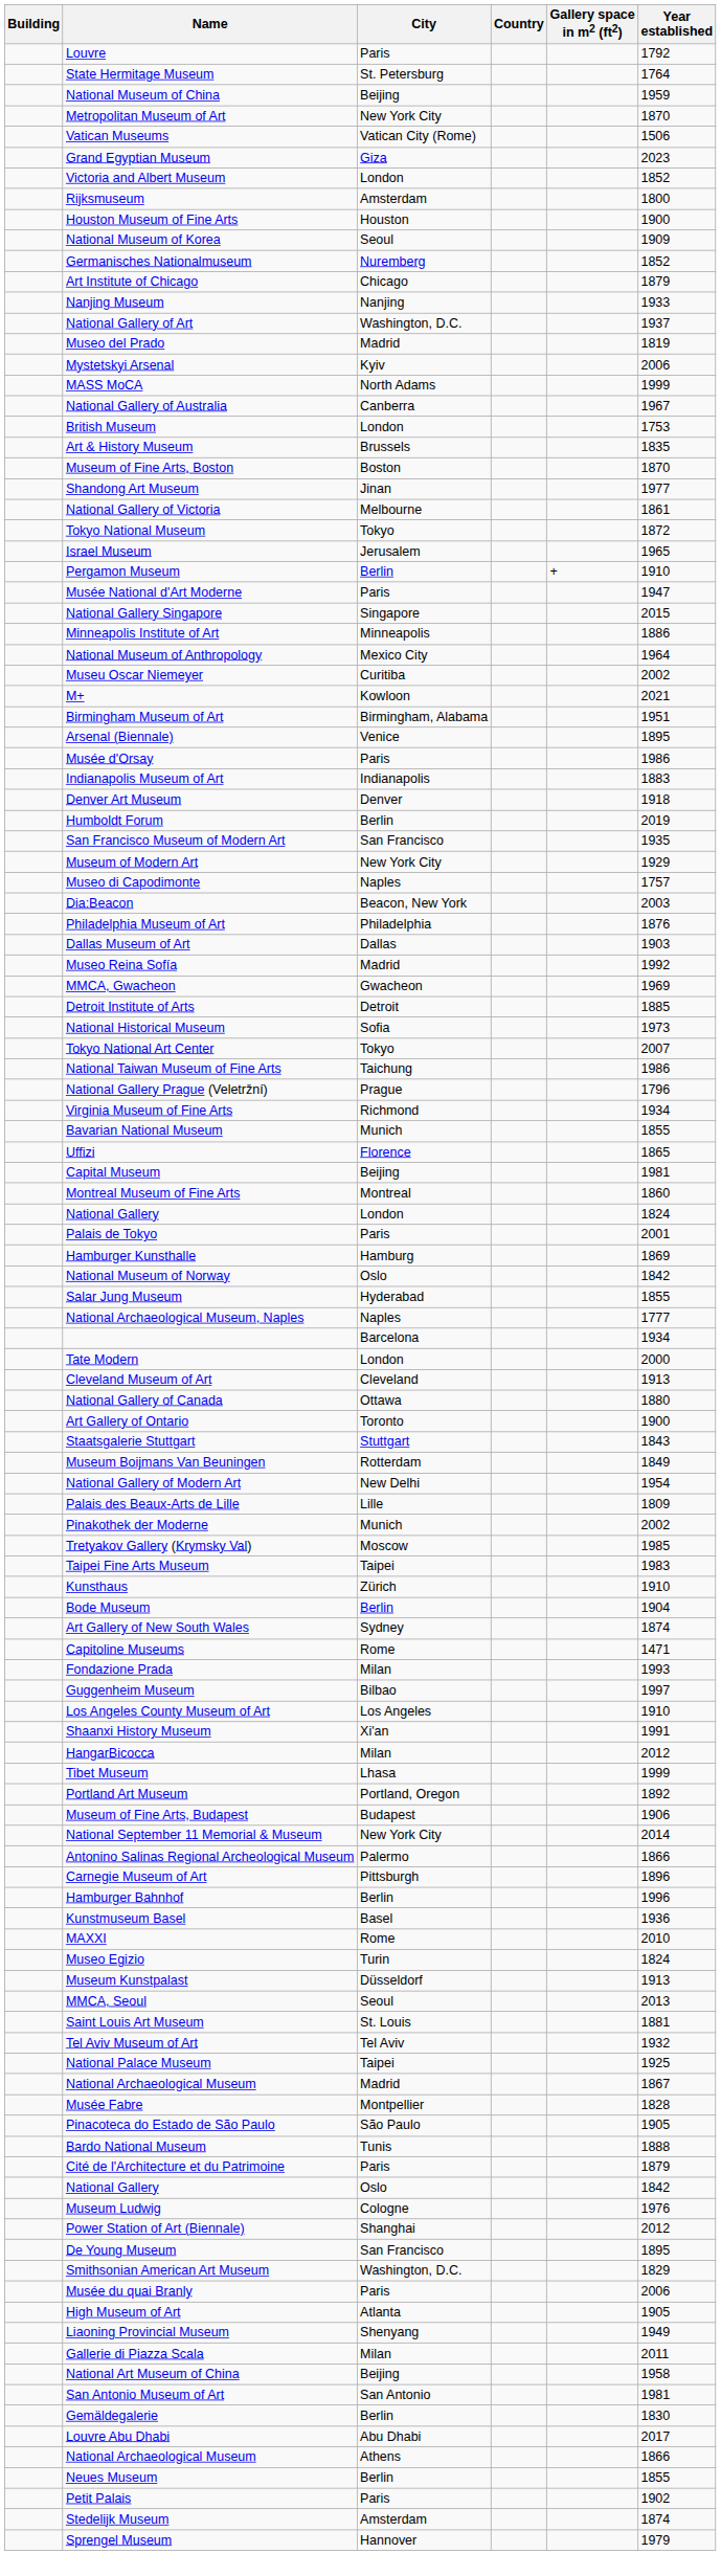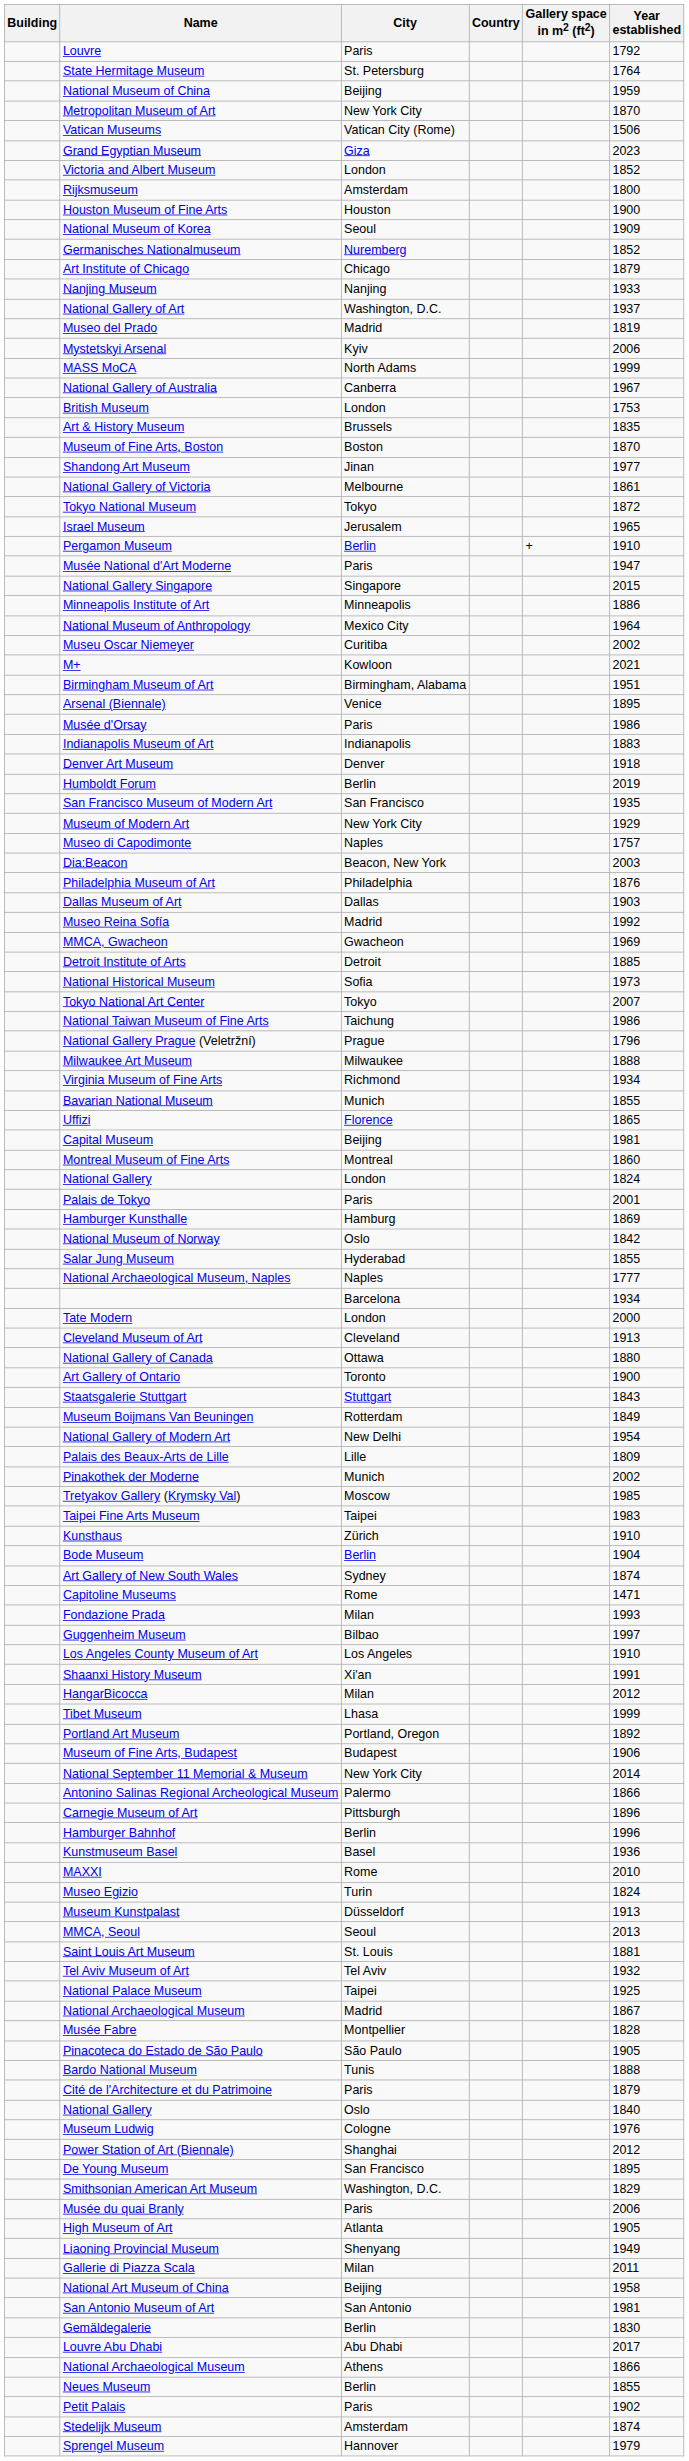 <table class="wikitable sortable">
 <tr>
 <th>Building</th>
 <th>Name</th>
 <th>City</th>
 <th>Country</th>
 <th>Gallery space<br>in m<sup>2</sup> (ft<sup>2</sup>)</th>
 <th>Year<br>established</th>
 </tr>
 <tr>
 <td></td>
 <td><a href='#'>Louvre</a></td>
 <td>Paris</td>
 <td></td>
 <td></td>
 <td>1792</td>
 </tr>
 <tr>
 <td></td>
 <td><a href='#'>State Hermitage Museum</a></td>
 <td>St. Petersburg</td>
 <td></td>
 <td></td>
 <td>1764</td>
 </tr>
 <tr>
 <td></td>
 <td><a href='#'>National Museum of China</a></td>
 <td>Beijing</td>
 <td></td>
 <td></td>
 <td>1959</td>
 </tr>
 <tr>
 <td></td>
 <td><a href='#'>Metropolitan Museum of Art</a></td>
 <td>New York City</td>
 <td></td>
 <td></td>
 <td>1870</td>
 </tr>
 <tr>
 <td></td>
 <td><a href='#'>Vatican Museums</a></td>
 <td>Vatican City (Rome)</td>
 <td></td>
 <td></td>
 <td>1506</td>
 </tr>
 <tr>
 <td></td>
 <td><a href='#'>Grand Egyptian Museum</a></td>
 <td><a href='#'>Giza</a></td>
 <td></td>
 <td></td>
 <td>2023</td>
 </tr>
 <tr>
 <td></td>
 <td><a href='#'>Victoria and Albert Museum</a></td>
 <td>London</td>
 <td></td>
 <td></td>
 <td>1852</td>
 </tr>
 <tr>
 <td></td>
 <td><a href='#'>Rijksmuseum</a></td>
 <td>Amsterdam</td>
 <td></td>
 <td></td>
 <td>1800</td>
 </tr>
 <tr>
 <td></td>
 <td><a href='#'>Houston Museum of Fine Arts</a></td>
 <td>Houston</td>
 <td></td>
 <td></td>
 <td>1900</td>
 </tr>
 <tr>
 <td></td>
 <td><a href='#'>National Museum of Korea</a></td>
 <td>Seoul</td>
 <td></td>
 <td></td>
 <td>1909</td>
 </tr>
 <tr>
 <td></td>
 <td><a href='#'>Germanisches Nationalmuseum</a></td>
 <td><a href='#'>Nuremberg</a></td>
 <td></td>
 <td></td>
 <td>1852</td>
 </tr>
 <tr>
 <td></td>
 <td><a href='#'>Art Institute of Chicago</a></td>
 <td>Chicago</td>
 <td></td>
 <td></td>
 <td>1879</td>
 </tr>
 <tr>
 <td></td>
 <td><a href='#'>Nanjing Museum</a></td>
 <td>Nanjing</td>
 <td></td>
 <td></td>
 <td>1933</td>
 </tr>
 <tr>
 <td></td>
 <td><a href='#'>National Gallery of Art</a></td>
 <td>Washington, D.C.</td>
 <td></td>
 <td></td>
 <td>1937</td>
 </tr>
 <tr>
 <td></td>
 <td><a href='#'>Museo del Prado</a></td>
 <td>Madrid</td>
 <td></td>
 <td></td>
 <td>1819</td>
 </tr>
 <tr>
 <td></td>
 <td><a href='#'>Mystetskyi Arsenal</a></td>
 <td>Kyiv</td>
 <td></td>
 <td></td>
 <td>2006</td>
 </tr>
 <tr>
 <td></td>
 <td><a href='#'>MASS MoCA</a></td>
 <td>North Adams</td>
 <td></td>
 <td></td>
 <td>1999</td>
 </tr>
 <tr>
 <td></td>
 <td><a href='#'>National Gallery of Australia</a></td>
 <td>Canberra</td>
 <td></td>
 <td></td>
 <td>1967</td>
 </tr>
 <tr>
 <td></td>
 <td><a href='#'>British Museum</a></td>
 <td>London</td>
 <td></td>
 <td></td>
 <td>1753</td>
 </tr>
 <tr>
 <td></td>
 <td><a href='#'>Art & History Museum</a></td>
 <td>Brussels</td>
 <td></td>
 <td></td>
 <td>1835</td>
 </tr>
 <tr>
 <td></td>
 <td><a href='#'>Museum of Fine Arts, Boston</a></td>
 <td>Boston</td>
 <td></td>
 <td></td>
 <td>1870</td>
 </tr>
 <tr>
 <td></td>
 <td><a href='#'>Shandong Art Museum</a></td>
 <td>Jinan</td>
 <td></td>
 <td></td>
 <td>1977</td>
 </tr>
 <tr>
 <td></td>
 <td><a href='#'>National Gallery of Victoria</a></td>
 <td>Melbourne</td>
 <td></td>
 <td></td>
 <td>1861</td>
 </tr>
 <tr>
 <td></td>
 <td><a href='#'>Tokyo National Museum</a></td>
 <td>Tokyo</td>
 <td></td>
 <td></td>
 <td>1872</td>
 </tr>
 <tr>
 <td></td>
 <td><a href='#'>Israel Museum</a></td>
 <td>Jerusalem</td>
 <td></td>
 <td></td>
 <td>1965</td>
 </tr>
 <tr>
 <td></td>
 <td><a href='#'>Pergamon Museum</a></td>
 <td><a href='#'>Berlin</a></td>
 <td></td>
 <td>+</td>
 <td>1910</td>
 </tr>
 <tr>
 <td></td>
 <td><a href='#'>Musée National d'Art Moderne</a></td>
 <td>Paris</td>
 <td></td>
 <td></td>
 <td>1947</td>
 </tr>
 <tr>
 <td></td>
 <td><a href='#'>National Gallery Singapore</a></td>
 <td>Singapore</td>
 <td></td>
 <td></td>
 <td>2015</td>
 </tr>
 <tr>
 <td></td>
 <td><a href='#'>Minneapolis Institute of Art</a></td>
 <td>Minneapolis</td>
 <td></td>
 <td></td>
 <td>1886</td>
 </tr>
 <tr>
 <td></td>
 <td><a href='#'>National Museum of Anthropology</a></td>
 <td>Mexico City</td>
 <td></td>
 <td></td>
 <td>1964</td>
 </tr>
 <tr>
 <td></td>
 <td><a href='#'>Museu Oscar Niemeyer</a></td>
 <td>Curitiba</td>
 <td></td>
 <td></td>
 <td>2002</td>
 </tr>
 <tr>
 <td></td>
 <td><a href='#'>M+</a></td>
 <td>Kowloon</td>
 <td></td>
 <td></td>
 <td>2021</td>
 </tr>
 <tr>
 <td></td>
 <td><a href='#'>Birmingham Museum of Art</a></td>
 <td>Birmingham, Alabama</td>
 <td></td>
 <td></td>
 <td>1951</td>
 </tr>
 <tr>
 <td></td>
 <td><a href='#'>Arsenal (Biennale)</a></td>
 <td>Venice</td>
 <td></td>
 <td></td>
 <td>1895</td>
 </tr>
 <tr>
 <td></td>
 <td><a href='#'>Musée d'Orsay</a></td>
 <td>Paris</td>
 <td></td>
 <td></td>
 <td>1986</td>
 </tr>
 <tr>
 <td></td>
 <td><a href='#'>Indianapolis Museum of Art</a></td>
 <td>Indianapolis</td>
 <td></td>
 <td></td>
 <td>1883</td>
 </tr>
 <tr>
 <td></td>
 <td><a href='#'>Denver Art Museum</a></td>
 <td>Denver</td>
 <td></td>
 <td></td>
 <td>1918</td>
 </tr>
 <tr>
 <td></td>
 <td><a href='#'>Humboldt Forum</a></td>
 <td>Berlin</td>
 <td></td>
 <td></td>
 <td>2019</td>
 </tr>
 <tr>
 <td></td>
 <td><a href='#'>San Francisco Museum of Modern Art</a></td>
 <td>San Francisco</td>
 <td></td>
 <td></td>
 <td>1935</td>
 </tr>
 <tr>
 <td></td>
 <td><a href='#'>Museum of Modern Art</a></td>
 <td>New York City</td>
 <td></td>
 <td></td>
 <td>1929</td>
 </tr>
 <tr>
 <td></td>
 <td><a href='#'>Museo di Capodimonte</a></td>
 <td>Naples</td>
 <td></td>
 <td></td>
 <td>1757</td>
 </tr>
 <tr>
 <td></td>
 <td><a href='#'>Dia:Beacon</a></td>
 <td>Beacon, New York</td>
 <td></td>
 <td></td>
 <td>2003</td>
 </tr>
 <tr>
 <td></td>
 <td><a href='#'>Philadelphia Museum of Art</a></td>
 <td>Philadelphia</td>
 <td></td>
 <td></td>
 <td>1876</td>
 </tr>
 <tr>
 <td></td>
 <td><a href='#'>Dallas Museum of Art</a></td>
 <td>Dallas</td>
 <td></td>
 <td></td>
 <td>1903</td>
 </tr>
 <tr>
 <td></td>
 <td><a href='#'>Museo Reina Sofía</a></td>
 <td>Madrid</td>
 <td></td>
 <td></td>
 <td>1992</td>
 </tr>
 <tr>
 <td></td>
 <td><a href='#'>MMCA, Gwacheon</a></td>
 <td>Gwacheon</td>
 <td></td>
 <td></td>
 <td>1969</td>
 </tr>
 <tr>
 <td></td>
 <td><a href='#'>Detroit Institute of Arts</a></td>
 <td>Detroit</td>
 <td></td>
 <td></td>
 <td>1885</td>
 </tr>
 <tr>
 <td></td>
 <td><a href='#'>National Historical Museum</a></td>
 <td>Sofia</td>
 <td></td>
 <td></td>
 <td>1973</td>
 </tr>
 <tr>
 <td></td>
 <td><a href='#'>Tokyo National Art Center</a></td>
 <td>Tokyo</td>
 <td></td>
 <td></td>
 <td>2007</td>
 </tr>
 <tr>
 <td></td>
 <td><a href='#'>National Taiwan Museum of Fine Arts</a></td>
 <td>Taichung</td>
 <td></td>
 <td></td>
 <td>1986</td>
 </tr>
 <tr>
 <td></td>
 <td><a href='#'>National Gallery Prague</a> (Veletržní)</td>
 <td>Prague</td>
 <td></td>
 <td></td>
 <td>1796</td>
+</tr>
+<tr>
+<td></td>
+<td><a href='#'>Milwaukee Art Museum</a></td>
+<td>Milwaukee</td>
+<td></td>
+<td></td>
+<td>1888</td>
 </tr>
 <tr>
 <td></td>
 <td><a href='#'>Virginia Museum of Fine Arts</a></td>
 <td>Richmond</td>
 <td></td>
 <td></td>
 <td>1934</td>
 </tr>
 <tr>
 <td></td>
 <td><a href='#'>Bavarian National Museum</a></td>
 <td>Munich</td>
 <td></td>
 <td></td>
 <td>1855</td>
 </tr>
 <tr>
 <td></td>
 <td><a href='#'>Uffizi</a></td>
 <td><a href='#'>Florence</a></td>
 <td></td>
 <td></td>
 <td>1865</td>
 </tr>
 <tr>
 <td></td>
 <td><a href='#'>Capital Museum</a></td>
 <td>Beijing</td>
 <td></td>
 <td></td>
 <td>1981</td>
 </tr>
 <tr>
 <td></td>
 <td><a href='#'>Montreal Museum of Fine Arts</a></td>
 <td>Montreal</td>
 <td></td>
 <td></td>
 <td>1860</td>
 </tr>
 <tr>
 <td></td>
 <td><a href='#'>National Gallery</a></td>
 <td>London</td>
 <td></td>
 <td></td>
 <td>1824</td>
 </tr>
 <tr>
 <td></td>
 <td><a href='#'>Palais de Tokyo</a></td>
 <td>Paris</td>
 <td></td>
 <td></td>
 <td>2001</td>
 </tr>
 <tr>
 <td></td>
 <td><a href='#'>Hamburger Kunsthalle</a></td>
 <td>Hamburg</td>
 <td></td>
 <td></td>
 <td>1869</td>
 </tr>
 <tr>
 <td></td>
 <td><a href='#'>National Museum of Norway</a></td>
 <td>Oslo</td>
 <td></td>
 <td></td>
 <td>1842</td>
 </tr>
 <tr>
 <td></td>
 <td><a href='#'>Salar Jung Museum</a></td>
 <td>Hyderabad</td>
 <td></td>
 <td></td>
 <td>1855</td>
 </tr>
 <tr>
 <td></td>
 <td><a href='#'>National Archaeological Museum, Naples</a></td>
 <td>Naples</td>
 <td></td>
 <td></td>
 <td>1777</td>
 </tr>
 <tr>
 <td></td>
 <td></td>
 <td>Barcelona</td>
 <td></td>
 <td></td>
 <td>1934</td>
 </tr>
 <tr>
 <td></td>
 <td><a href='#'>Tate Modern</a></td>
 <td>London</td>
 <td></td>
 <td></td>
 <td>2000</td>
 </tr>
 <tr>
 <td></td>
 <td><a href='#'>Cleveland Museum of Art</a></td>
 <td>Cleveland</td>
 <td></td>
 <td></td>
 <td>1913</td>
 </tr>
 <tr>
 <td></td>
 <td><a href='#'>National Gallery of Canada</a></td>
 <td>Ottawa</td>
 <td></td>
 <td></td>
 <td>1880</td>
 </tr>
 <tr>
 <td></td>
 <td><a href='#'>Art Gallery of Ontario</a></td>
 <td>Toronto</td>
 <td></td>
 <td></td>
 <td>1900</td>
 </tr>
 <tr>
 <td></td>
 <td><a href='#'>Staatsgalerie Stuttgart</a></td>
 <td><a href='#'>Stuttgart</a></td>
 <td></td>
 <td></td>
 <td>1843</td>
 </tr>
 <tr>
 <td></td>
 <td><a href='#'>Museum Boijmans Van Beuningen</a></td>
 <td>Rotterdam</td>
 <td></td>
 <td></td>
 <td>1849</td>
 </tr>
 <tr>
 <td></td>
 <td><a href='#'>National Gallery of Modern Art</a></td>
 <td>New Delhi</td>
 <td></td>
 <td></td>
 <td>1954</td>
 </tr>
 <tr>
 <td></td>
 <td><a href='#'>Palais des Beaux-Arts de Lille</a></td>
 <td>Lille</td>
 <td></td>
 <td></td>
 <td>1809</td>
 </tr>
 <tr>
 <td></td>
 <td><a href='#'>Pinakothek der Moderne</a></td>
 <td>Munich</td>
 <td></td>
 <td></td>
 <td>2002</td>
 </tr>
 <tr>
 <td></td>
 <td><a href='#'>Tretyakov Gallery</a> (<a href='#'>Krymsky Val</a>)</td>
 <td>Moscow</td>
 <td></td>
 <td></td>
 <td>1985</td>
 </tr>
 <tr>
 <td></td>
 <td><a href='#'>Taipei Fine Arts Museum</a></td>
 <td>Taipei</td>
 <td></td>
 <td></td>
 <td>1983</td>
 </tr>
 <tr>
 <td></td>
 <td><a href='#'>Kunsthaus</a></td>
 <td>Zürich</td>
 <td></td>
 <td></td>
 <td>1910</td>
 </tr>
 <tr>
 <td></td>
 <td><a href='#'>Bode Museum</a></td>
 <td><a href='#'>Berlin</a></td>
 <td></td>
 <td></td>
 <td>1904</td>
 </tr>
 <tr>
 <td></td>
 <td><a href='#'>Art Gallery of New South Wales</a></td>
 <td>Sydney</td>
 <td></td>
 <td></td>
 <td>1874</td>
 </tr>
 <tr>
 <td></td>
 <td><a href='#'>Capitoline Museums</a></td>
 <td>Rome</td>
 <td></td>
 <td></td>
 <td>1471</td>
 </tr>
 <tr>
 <td></td>
 <td><a href='#'>Fondazione Prada</a></td>
 <td>Milan</td>
 <td></td>
 <td></td>
 <td>1993</td>
 </tr>
 <tr>
 <td></td>
 <td><a href='#'>Guggenheim Museum</a></td>
 <td>Bilbao</td>
 <td></td>
 <td></td>
 <td>1997</td>
 </tr>
 <tr>
 <td></td>
 <td><a href='#'>Los Angeles County Museum of Art</a></td>
 <td>Los Angeles</td>
 <td></td>
 <td></td>
 <td>1910</td>
 </tr>
 <tr>
 <td></td>
 <td><a href='#'>Shaanxi History Museum</a></td>
 <td>Xi'an</td>
 <td></td>
 <td></td>
 <td>1991</td>
 </tr>
 <tr>
 <td></td>
 <td><a href='#'>HangarBicocca</a></td>
 <td>Milan</td>
 <td></td>
 <td></td>
 <td>2012</td>
 </tr>
 <tr>
 <td></td>
 <td><a href='#'>Tibet Museum</a></td>
 <td>Lhasa</td>
 <td></td>
 <td></td>
 <td>1999</td>
 </tr>
 <tr>
 <td></td>
 <td><a href='#'>Portland Art Museum</a></td>
 <td>Portland, Oregon</td>
 <td></td>
 <td></td>
 <td>1892</td>
 </tr>
 <tr>
 <td></td>
 <td><a href='#'>Museum of Fine Arts, Budapest</a></td>
 <td>Budapest</td>
 <td></td>
 <td></td>
 <td>1906</td>
 </tr>
 <tr>
 <td></td>
 <td><a href='#'>National September 11 Memorial & Museum</a></td>
 <td>New York City</td>
 <td></td>
 <td></td>
 <td>2014</td>
 </tr>
 <tr>
 <td></td>
 <td><a href='#'>Antonino Salinas Regional Archeological Museum</a></td>
 <td>Palermo</td>
 <td></td>
 <td></td>
 <td>1866</td>
 </tr>
 <tr>
 <td></td>
 <td><a href='#'>Carnegie Museum of Art</a></td>
 <td>Pittsburgh</td>
 <td></td>
 <td></td>
 <td>1896</td>
 </tr>
 <tr>
 <td></td>
 <td><a href='#'>Hamburger Bahnhof</a></td>
 <td>Berlin</td>
 <td></td>
 <td></td>
 <td>1996</td>
 </tr>
 <tr>
 <td></td>
 <td><a href='#'>Kunstmuseum Basel</a></td>
 <td>Basel</td>
 <td></td>
 <td></td>
 <td>1936</td>
 </tr>
 <tr>
 <td></td>
 <td><a href='#'>MAXXI</a></td>
 <td>Rome</td>
 <td></td>
 <td></td>
 <td>2010</td>
 </tr>
 <tr>
 <td></td>
 <td><a href='#'>Museo Egizio</a></td>
 <td>Turin</td>
 <td></td>
 <td></td>
 <td>1824</td>
 </tr>
 <tr>
 <td></td>
 <td><a href='#'>Museum Kunstpalast</a></td>
 <td>Düsseldorf</td>
 <td></td>
 <td></td>
 <td>1913</td>
 </tr>
 <tr>
 <td></td>
 <td><a href='#'>MMCA, Seoul</a></td>
 <td>Seoul</td>
 <td></td>
 <td></td>
 <td>2013</td>
 </tr>
 <tr>
 <td></td>
 <td><a href='#'>Saint Louis Art Museum</a></td>
 <td>St. Louis</td>
 <td></td>
 <td></td>
 <td>1881</td>
 </tr>
 <tr>
 <td></td>
 <td><a href='#'>Tel Aviv Museum of Art</a></td>
 <td>Tel Aviv</td>
 <td></td>
 <td></td>
 <td>1932</td>
 </tr>
 <tr>
 <td></td>
 <td><a href='#'>National Palace Museum</a></td>
 <td>Taipei</td>
 <td></td>
 <td></td>
 <td>1925</td>
 </tr>
 <tr>
 <td></td>
 <td><a href='#'>National Archaeological Museum</a></td>
 <td>Madrid</td>
 <td></td>
 <td></td>
 <td>1867</td>
 </tr>
 <tr>
 <td></td>
 <td><a href='#'>Musée Fabre</a></td>
 <td>Montpellier</td>
 <td></td>
 <td></td>
 <td>1828</td>
 </tr>
 <tr>
 <td></td>
 <td><a href='#'>Pinacoteca do Estado de São Paulo</a></td>
 <td>São Paulo</td>
 <td></td>
 <td></td>
 <td>1905</td>
 </tr>
 <tr>
 <td></td>
 <td><a href='#'>Bardo National Museum</a></td>
 <td>Tunis</td>
 <td></td>
 <td></td>
 <td>1888</td>
 </tr>
 <tr>
 <td></td>
 <td><a href='#'>Cité de l'Architecture et du Patrimoine</a></td>
 <td>Paris</td>
 <td></td>
 <td></td>
 <td>1879</td>
 </tr>
 <tr>
 <td></td>
 <td><a href='#'>National Gallery</a></td>
 <td>Oslo</td>
 <td></td>
 <td></td>
-<td>1842</td>
+<td>1840</td>
 </tr>
 <tr>
 <td></td>
 <td><a href='#'>Museum Ludwig</a></td>
 <td>Cologne</td>
 <td></td>
 <td></td>
 <td>1976</td>
 </tr>
 <tr>
 <td></td>
 <td><a href='#'>Power Station of Art (Biennale)</a></td>
 <td>Shanghai</td>
 <td></td>
 <td></td>
 <td>2012</td>
 </tr>
 <tr>
 <td></td>
 <td><a href='#'>De Young Museum</a></td>
 <td>San Francisco</td>
 <td></td>
 <td></td>
 <td>1895</td>
 </tr>
 <tr>
 <td></td>
 <td><a href='#'>Smithsonian American Art Museum</a></td>
 <td>Washington, D.C.</td>
 <td></td>
 <td></td>
 <td>1829</td>
 </tr>
 <tr>
 <td></td>
 <td><a href='#'>Musée du quai Branly</a></td>
 <td>Paris</td>
 <td></td>
 <td></td>
 <td>2006</td>
 </tr>
 <tr>
 <td></td>
 <td><a href='#'>High Museum of Art</a></td>
 <td>Atlanta</td>
 <td></td>
 <td></td>
 <td>1905</td>
 </tr>
 <tr>
 <td></td>
 <td><a href='#'>Liaoning Provincial Museum</a></td>
 <td>Shenyang</td>
 <td></td>
 <td></td>
 <td>1949</td>
 </tr>
 <tr>
 <td></td>
 <td><a href='#'>Gallerie di Piazza Scala</a></td>
 <td>Milan</td>
 <td></td>
 <td></td>
 <td>2011</td>
 </tr>
 <tr>
 <td></td>
 <td><a href='#'>National Art Museum of China</a></td>
 <td>Beijing</td>
 <td></td>
 <td></td>
 <td>1958</td>
 </tr>
 <tr>
 <td></td>
 <td><a href='#'>San Antonio Museum of Art</a></td>
 <td>San Antonio</td>
 <td></td>
 <td></td>
 <td>1981</td>
 </tr>
 <tr>
 <td></td>
 <td><a href='#'>Gemäldegalerie</a></td>
 <td>Berlin</td>
 <td></td>
 <td></td>
 <td>1830</td>
 </tr>
 <tr>
 <td></td>
 <td><a href='#'>Louvre Abu Dhabi</a></td>
 <td>Abu Dhabi</td>
 <td></td>
 <td></td>
 <td>2017</td>
 </tr>
 <tr>
 <td></td>
 <td><a href='#'>National Archaeological Museum</a></td>
 <td>Athens</td>
 <td></td>
 <td></td>
 <td>1866</td>
 </tr>
 <tr>
 <td></td>
 <td><a href='#'>Neues Museum</a></td>
 <td>Berlin</td>
 <td></td>
 <td></td>
 <td>1855</td>
 </tr>
 <tr>
 <td></td>
 <td><a href='#'>Petit Palais</a></td>
 <td>Paris</td>
 <td></td>
 <td></td>
 <td>1902</td>
 </tr>
 <tr>
 <td></td>
 <td><a href='#'>Stedelijk Museum</a></td>
 <td>Amsterdam</td>
 <td></td>
 <td></td>
 <td>1874</td>
 </tr>
 <tr>
 <td></td>
 <td><a href='#'>Sprengel Museum</a></td>
 <td>Hannover</td>
 <td></td>
 <td></td>
 <td>1979</td>
 </tr>
 </table>
